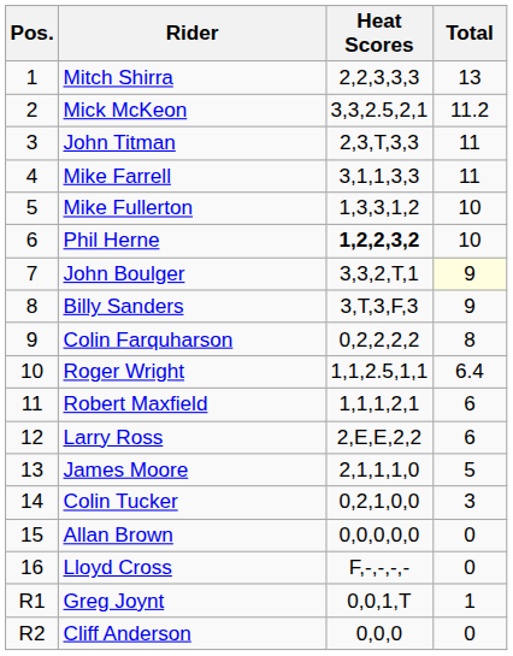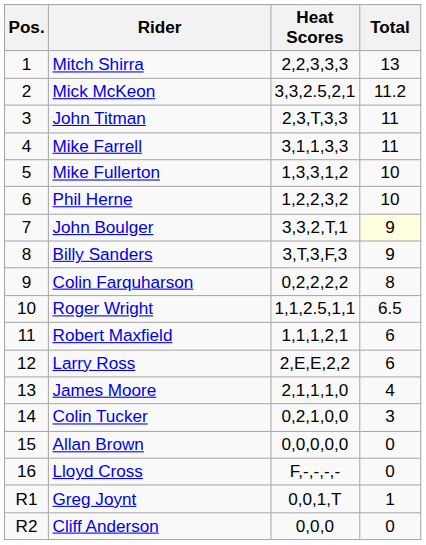 <table class=wikitable>
 <tr>
 <th width=25px>Pos.</th>
 <th width=200px>Rider</th>
 <th width=70px>Heat Scores</th>
 <th width=50px>Total</th>
 </tr>
 <tr align=center >
 <td>1</td>
 <td align=left> <a href='#'>Mitch Shirra</a></td>
 <td>2,2,3,3,3</td>
 <td>13</td>
 </tr>
 <tr align=center >
 <td>2</td>
 <td align=left> <a href='#'>Mick McKeon</a></td>
 <td>3,3,2.5,2,1</td>
 <td>11.2</td>
 </tr>
 <tr align=center >
 <td>3</td>
 <td align=left> <a href='#'>John Titman</a></td>
 <td>2,3,T,3,3</td>
 <td>11</td>
 </tr>
 <tr align=center >
 <td>4</td>
 <td align=left> <a href='#'>Mike Farrell</a></td>
 <td>3,1,1,3,3</td>
 <td>11</td>
 </tr>
 <tr align=center>
 <td>5</td>
 <td align=left> <a href='#'>Mike Fullerton</a></td>
 <td>1,3,3,1,2</td>
 <td>10</td>
 </tr>
 <tr align=center>
 <td>6</td>
 <td align=left> <a href='#'>Phil Herne</a></td>
-<td><strong>1,2,2,3,2</strong></td>
+<td>1,2,2,3,2</td>
 <td>10</td>
 </tr>
 <tr align=center>
 <td>7</td>
 <td align=left> <a href='#'>John Boulger</a></td>
 <td>3,3,2,T,1</td>
 <td style="background: lightyellow;">9</td>
 </tr>
 <tr align=center>
 <td>8</td>
 <td align=left> <a href='#'>Billy Sanders</a></td>
 <td>3,T,3,F,3</td>
 <td>9</td>
 </tr>
 <tr align=center>
 <td>9</td>
 <td align=left> <a href='#'>Colin Farquharson</a></td>
 <td>0,2,2,2,2</td>
 <td>8</td>
 </tr>
 <tr align=center>
 <td>10</td>
 <td align=left> <a href='#'>Roger Wright</a></td>
 <td>1,1,2.5,1,1</td>
-<td>6.4</td>
+<td>6.5</td>
 </tr>
 <tr align=center>
 <td>11</td>
 <td align=left> <a href='#'>Robert Maxfield</a></td>
 <td>1,1,1,2,1</td>
 <td>6</td>
 </tr>
 <tr align=center>
 <td>12</td>
 <td align=left> <a href='#'>Larry Ross</a></td>
 <td>2,E,E,2,2</td>
 <td>6</td>
 </tr>
 <tr align=center>
 <td>13</td>
 <td align=left> <a href='#'>James Moore</a></td>
 <td>2,1,1,1,0</td>
-<td>5</td>
+<td>4</td>
 </tr>
 <tr align=center>
 <td>14</td>
 <td align=left> <a href='#'>Colin Tucker</a></td>
 <td>0,2,1,0,0</td>
 <td>3</td>
 </tr>
 <tr align=center>
 <td>15</td>
 <td align=left> <a href='#'>Allan Brown</a></td>
 <td>0,0,0,0,0</td>
 <td>0</td>
 </tr>
 <tr align=center>
 <td>16</td>
 <td align=left> <a href='#'>Lloyd Cross</a></td>
 <td>F,-,-,-,-</td>
 <td>0</td>
 </tr>
 <tr align=center>
 <td>R1</td>
 <td align=left> <a href='#'>Greg Joynt</a></td>
 <td>0,0,1,T</td>
 <td>1</td>
 </tr>
 <tr align=center>
 <td>R2</td>
 <td align=left> <a href='#'>Cliff Anderson</a></td>
 <td>0,0,0</td>
 <td>0</td>
 </tr>
 </table>
